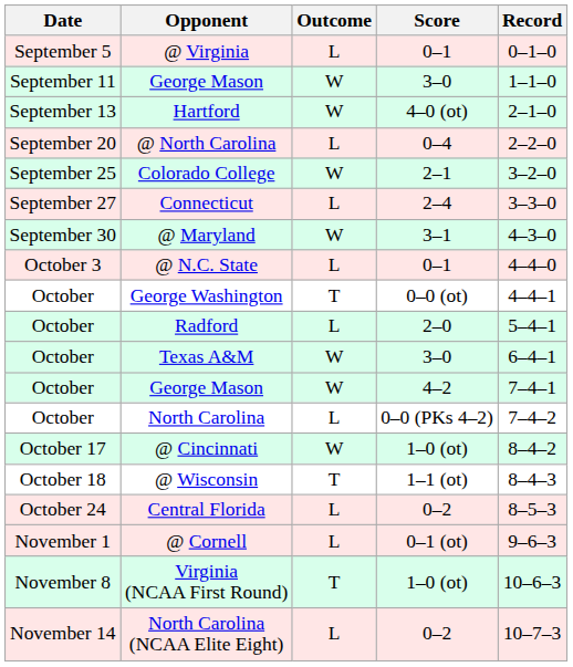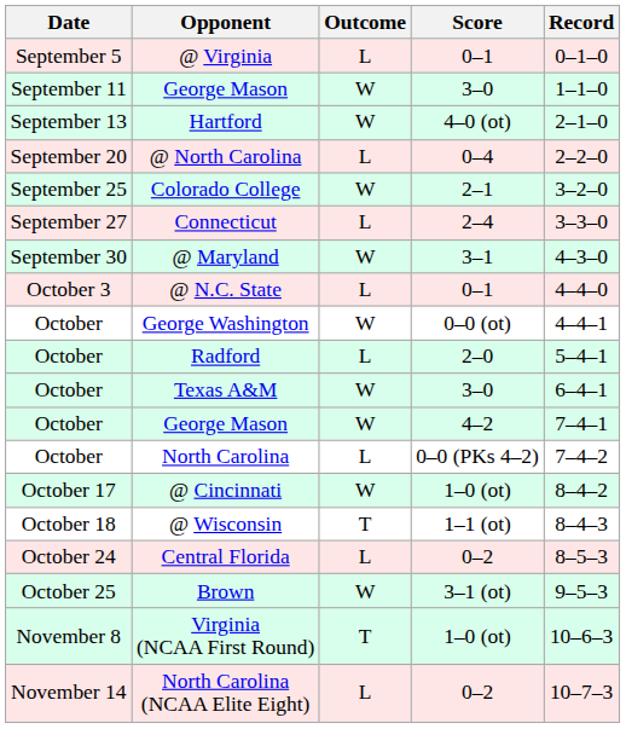 <table class="wikitable">
 <tr>
 <th>Date</th>
 <th>Opponent</th>
 <th>Outcome</th>
 <th>Score</th>
 <th>Record</th>
 </tr>
 <tr align="center" style="background:#FFE6E6;">
 <td>September 5</td>
 <td>@ <a href='#'>Virginia</a></td>
 <td>L</td>
 <td>0–1</td>
 <td>0–1–0</td>
 </tr>
 <tr align="center" style="background:#D8FFEB;">
 <td>September 11</td>
 <td><a href='#'>George Mason</a></td>
 <td>W</td>
 <td>3–0</td>
 <td>1–1–0</td>
 </tr>
 <tr align="center" style="background:#D8FFEB;">
 <td>September 13</td>
 <td><a href='#'>Hartford</a></td>
 <td>W</td>
 <td>4–0 (ot)</td>
 <td>2–1–0</td>
 </tr>
 <tr align="center" style="background:#FFE6E6;">
 <td>September 20</td>
 <td>@ <a href='#'>North Carolina</a></td>
 <td>L</td>
 <td>0–4</td>
 <td>2–2–0</td>
 </tr>
 <tr align="center" style="background:#D8FFEB;">
 <td>September 25</td>
 <td><a href='#'>Colorado College</a></td>
 <td>W</td>
 <td>2–1</td>
 <td>3–2–0</td>
 </tr>
 <tr align="center" style="background:#FFE6E6;">
 <td>September 27</td>
 <td><a href='#'>Connecticut</a></td>
 <td>L</td>
 <td>2–4</td>
 <td>3–3–0</td>
 </tr>
 <tr align="center" style="background:#D8FFEB;">
 <td>September 30</td>
 <td>@ <a href='#'>Maryland</a></td>
 <td>W</td>
 <td>3–1</td>
 <td>4–3–0</td>
 </tr>
 <tr align="center" style="background:#FFE6E6;">
 <td>October 3</td>
 <td>@ <a href='#'>N.C. State</a></td>
 <td>L</td>
 <td>0–1</td>
 <td>4–4–0</td>
 </tr>
 <tr align="center" style="background:#FFFFFF;">
 <td>October</td>
 <td><a href='#'>George Washington</a></td>
-<td>T</td>
+<td>W</td>
 <td>0–0 (ot)</td>
 <td>4–4–1</td>
 </tr>
 <tr align="center" style="background:#D8FFEB;">
 <td>October</td>
 <td><a href='#'>Radford</a></td>
 <td>L</td>
 <td>2–0</td>
 <td>5–4–1</td>
 </tr>
 <tr align="center" style="background:#D8FFEB;">
 <td>October</td>
 <td><a href='#'>Texas A&M</a></td>
 <td>W</td>
 <td>3–0</td>
 <td>6–4–1</td>
 </tr>
 <tr align="center" style="background:#D8FFEB;">
 <td>October</td>
 <td><a href='#'>George Mason</a></td>
 <td>W</td>
 <td>4–2</td>
 <td>7–4–1</td>
 </tr>
 <tr align="center" style="background:#FFFFFF;">
 <td>October</td>
 <td><a href='#'>North Carolina</a></td>
 <td>L</td>
 <td>0–0 (PKs 4–2)</td>
 <td>7–4–2</td>
 </tr>
 <tr align="center" style="background:#D8FFEB;">
 <td>October 17</td>
 <td>@ <a href='#'>Cincinnati</a></td>
 <td>W</td>
 <td>1–0 (ot)</td>
 <td>8–4–2</td>
 </tr>
 <tr align="center" style="background:#FFFFFF;">
 <td>October 18</td>
 <td>@ <a href='#'>Wisconsin</a></td>
 <td>T</td>
 <td>1–1 (ot)</td>
 <td>8–4–3</td>
 </tr>
 <tr align="center" style="background:#FFE6E6;">
 <td>October 24</td>
 <td><a href='#'>Central Florida</a></td>
 <td>L</td>
 <td>0–2</td>
 <td>8–5–3</td>
 </tr>
-<tr align="center" style="background:#FFE6E6;">
-<td>November 1</td>
-<td>@ <a href='#'>Cornell</a></td>
-<td>L</td>
-<td>0–1 (ot)</td>
-<td>9–6–3</td>
+<tr align="center" style="background:#D8FFEB;">
+<td>October 25</td>
+<td><a href='#'>Brown</a></td>
+<td>W</td>
+<td>3–1 (ot)</td>
+<td>9–5–3</td>
 </tr>
 <tr align="center" style="background:#D8FFEB;">
 <td>November 8</td>
 <td><a href='#'>Virginia</a> <br> (NCAA First Round)</td>
 <td>T</td>
 <td>1–0 (ot)</td>
 <td>10–6–3</td>
 </tr>
 <tr align="center" style="background:#FFE6E6;">
 <td>November 14</td>
 <td><a href='#'>North Carolina</a> <br> (NCAA Elite Eight)</td>
 <td>L</td>
 <td>0–2</td>
 <td>10–7–3</td>
 </tr>
 </table>
